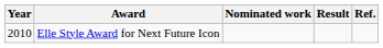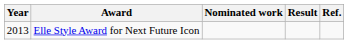 <table class="wikitable">
 <tr>
 <th>Year</th>
 <th>Award</th>
 <th>Nominated work</th>
 <th>Result</th>
 <th>Ref.</th>
 </tr>
 <tr>
-<td>2010</td>
+<td>2013</td>
 <td><a href='#'>Elle Style Award</a> for Next Future Icon</td>
 <td></td>
 <td></td>
 <td></td>
 </tr>
 </table>
